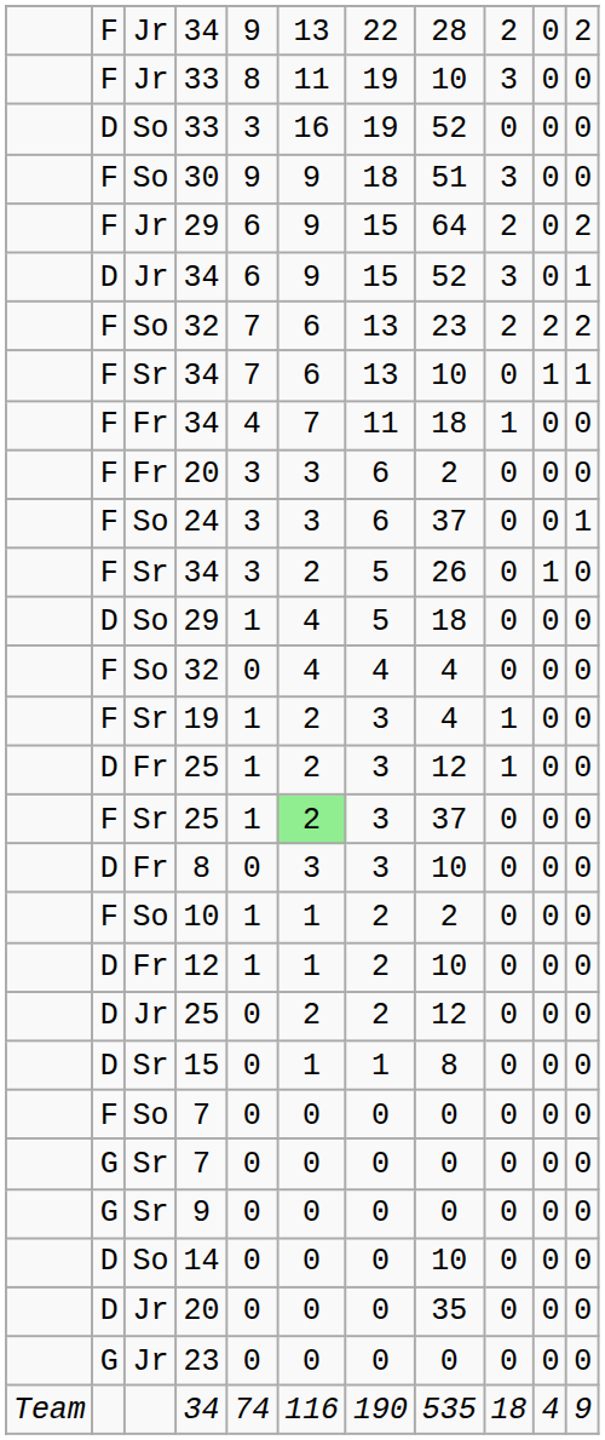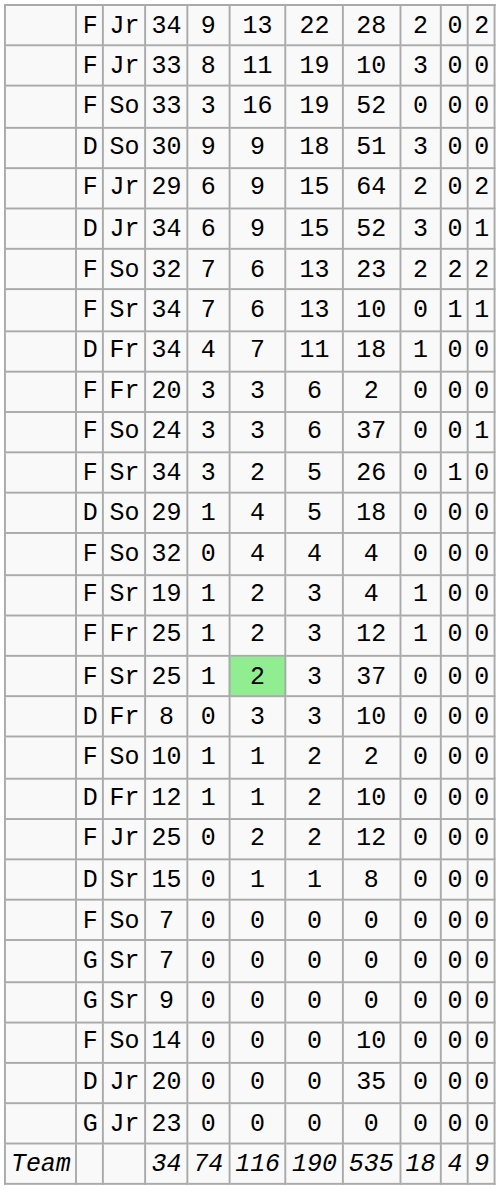 <table class="wikitable sortable" style="text-align:center">
 <tr>
 </tr>
 <tr>
 <td align=left></td>
 <td>F</td>
 <td>Jr</td>
 <td>34</td>
 <td>9</td>
 <td>13</td>
 <td>22</td>
 <td>28</td>
 <td>2</td>
 <td>0</td>
 <td>2</td>
 </tr>
 <tr>
 <td align=left></td>
 <td>F</td>
 <td>Jr</td>
 <td>33</td>
 <td>8</td>
 <td>11</td>
 <td>19</td>
 <td>10</td>
 <td>3</td>
 <td>0</td>
 <td>0</td>
 </tr>
 <tr>
 <td align=left></td>
-<td>D</td>
+<td>F</td>
 <td>So</td>
 <td>33</td>
 <td>3</td>
 <td>16</td>
 <td>19</td>
 <td>52</td>
 <td>0</td>
 <td>0</td>
 <td>0</td>
 </tr>
 <tr>
 <td align=left></td>
-<td>F</td>
+<td>D</td>
 <td>So</td>
 <td>30</td>
 <td>9</td>
 <td>9</td>
 <td>18</td>
 <td>51</td>
 <td>3</td>
 <td>0</td>
 <td>0</td>
 </tr>
 <tr>
 <td align=left></td>
 <td>F</td>
 <td>Jr</td>
 <td>29</td>
 <td>6</td>
 <td>9</td>
 <td>15</td>
 <td>64</td>
 <td>2</td>
 <td>0</td>
 <td>2</td>
 </tr>
 <tr>
 <td align=left></td>
 <td>D</td>
 <td>Jr</td>
 <td>34</td>
 <td>6</td>
 <td>9</td>
 <td>15</td>
 <td>52</td>
 <td>3</td>
 <td>0</td>
 <td>1</td>
 </tr>
 <tr>
 <td align=left></td>
 <td>F</td>
 <td>So</td>
 <td>32</td>
 <td>7</td>
 <td>6</td>
 <td>13</td>
 <td>23</td>
 <td>2</td>
 <td>2</td>
 <td>2</td>
 </tr>
 <tr>
 <td align=left></td>
 <td>F</td>
 <td>Sr</td>
 <td>34</td>
 <td>7</td>
 <td>6</td>
 <td>13</td>
 <td>10</td>
 <td>0</td>
 <td>1</td>
 <td>1</td>
 </tr>
 <tr>
 <td align=left></td>
-<td>F</td>
+<td>D</td>
 <td>Fr</td>
 <td>34</td>
 <td>4</td>
 <td>7</td>
 <td>11</td>
 <td>18</td>
 <td>1</td>
 <td>0</td>
 <td>0</td>
 </tr>
 <tr>
 <td align=left></td>
 <td>F</td>
 <td>Fr</td>
 <td>20</td>
 <td>3</td>
 <td>3</td>
 <td>6</td>
 <td>2</td>
 <td>0</td>
 <td>0</td>
 <td>0</td>
 </tr>
 <tr>
 <td align=left></td>
 <td>F</td>
 <td>So</td>
 <td>24</td>
 <td>3</td>
 <td>3</td>
 <td>6</td>
 <td>37</td>
 <td>0</td>
 <td>0</td>
 <td>1</td>
 </tr>
 <tr>
 <td align=left></td>
 <td>F</td>
 <td>Sr</td>
 <td>34</td>
 <td>3</td>
 <td>2</td>
 <td>5</td>
 <td>26</td>
 <td>0</td>
 <td>1</td>
 <td>0</td>
 </tr>
 <tr>
 <td align=left></td>
 <td>D</td>
 <td>So</td>
 <td>29</td>
 <td>1</td>
 <td>4</td>
 <td>5</td>
 <td>18</td>
 <td>0</td>
 <td>0</td>
 <td>0</td>
 </tr>
 <tr>
 <td align=left></td>
 <td>F</td>
 <td>So</td>
 <td>32</td>
 <td>0</td>
 <td>4</td>
 <td>4</td>
 <td>4</td>
 <td>0</td>
 <td>0</td>
 <td>0</td>
 </tr>
 <tr>
 <td align=left></td>
 <td>F</td>
 <td>Sr</td>
 <td>19</td>
 <td>1</td>
 <td>2</td>
 <td>3</td>
 <td>4</td>
 <td>1</td>
 <td>0</td>
 <td>0</td>
 </tr>
 <tr>
 <td align=left></td>
-<td>D</td>
+<td>F</td>
 <td>Fr</td>
 <td>25</td>
 <td>1</td>
 <td>2</td>
 <td>3</td>
 <td>12</td>
 <td>1</td>
 <td>0</td>
 <td>0</td>
 </tr>
 <tr>
 <td align=left></td>
 <td>F</td>
 <td>Sr</td>
 <td>25</td>
 <td>1</td>
 <td style="background: lightgreen;">2</td>
 <td>3</td>
 <td>37</td>
 <td>0</td>
 <td>0</td>
 <td>0</td>
 </tr>
 <tr>
 <td align=left></td>
 <td>D</td>
 <td>Fr</td>
 <td>8</td>
 <td>0</td>
 <td>3</td>
 <td>3</td>
 <td>10</td>
 <td>0</td>
 <td>0</td>
 <td>0</td>
 </tr>
 <tr>
 <td align=left></td>
 <td>F</td>
 <td>So</td>
 <td>10</td>
 <td>1</td>
 <td>1</td>
 <td>2</td>
 <td>2</td>
 <td>0</td>
 <td>0</td>
 <td>0</td>
 </tr>
 <tr>
 <td align=left></td>
 <td>D</td>
 <td>Fr</td>
 <td>12</td>
 <td>1</td>
 <td>1</td>
 <td>2</td>
 <td>10</td>
 <td>0</td>
 <td>0</td>
 <td>0</td>
 </tr>
 <tr>
 <td align=left></td>
-<td>D</td>
+<td>F</td>
 <td>Jr</td>
 <td>25</td>
 <td>0</td>
 <td>2</td>
 <td>2</td>
 <td>12</td>
 <td>0</td>
 <td>0</td>
 <td>0</td>
 </tr>
 <tr>
 <td align=left></td>
 <td>D</td>
 <td>Sr</td>
 <td>15</td>
 <td>0</td>
 <td>1</td>
 <td>1</td>
 <td>8</td>
 <td>0</td>
 <td>0</td>
 <td>0</td>
 </tr>
 <tr>
 <td align=left></td>
 <td>F</td>
 <td>So</td>
 <td>7</td>
 <td>0</td>
 <td>0</td>
 <td>0</td>
 <td>0</td>
 <td>0</td>
 <td>0</td>
 <td>0</td>
 </tr>
 <tr>
 <td align=left></td>
 <td>G</td>
 <td>Sr</td>
 <td>7</td>
 <td>0</td>
 <td>0</td>
 <td>0</td>
 <td>0</td>
 <td>0</td>
 <td>0</td>
 <td>0</td>
 </tr>
 <tr>
 <td align=left></td>
 <td>G</td>
 <td>Sr</td>
 <td>9</td>
 <td>0</td>
 <td>0</td>
 <td>0</td>
 <td>0</td>
 <td>0</td>
 <td>0</td>
 <td>0</td>
 </tr>
 <tr>
 <td align=left></td>
-<td>D</td>
+<td>F</td>
 <td>So</td>
 <td>14</td>
 <td>0</td>
 <td>0</td>
 <td>0</td>
 <td>10</td>
 <td>0</td>
 <td>0</td>
 <td>0</td>
 </tr>
 <tr>
 <td align=left></td>
 <td>D</td>
 <td>Jr</td>
 <td>20</td>
 <td>0</td>
 <td>0</td>
 <td>0</td>
 <td>35</td>
 <td>0</td>
 <td>0</td>
 <td>0</td>
 </tr>
 <tr>
 <td align=left></td>
 <td>G</td>
 <td>Jr</td>
 <td>23</td>
 <td>0</td>
 <td>0</td>
 <td>0</td>
 <td>0</td>
 <td>0</td>
 <td>0</td>
 <td>0</td>
 </tr>
 <tr class="sortbottom">
 <td align=left><em>Team</em></td>
 <td></td>
 <td></td>
 <td><em>34</em></td>
 <td><em>74</em></td>
 <td><em>116</em></td>
 <td><em>190</em></td>
 <td><em>535</em></td>
 <td><em>18</em></td>
 <td><em>4</em></td>
 <td><em>9</em></td>
 </tr>
 </table>
